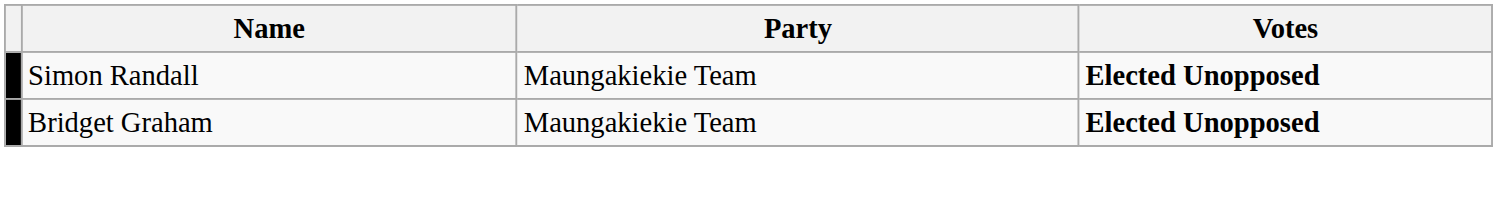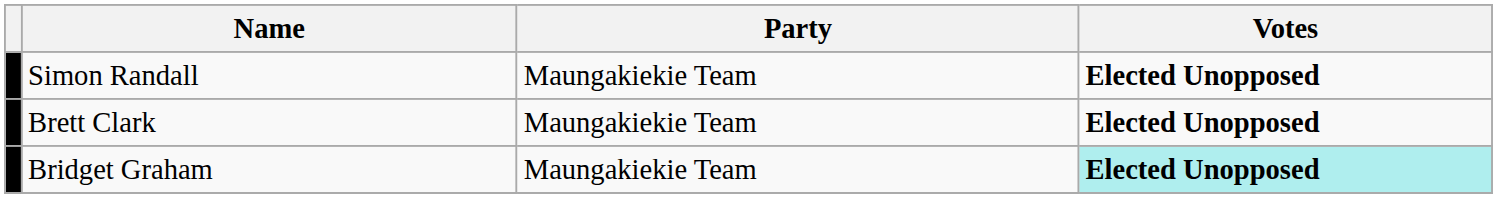 <table width="50%" class="wikitable" style="font-size: 95%; width=20%;">
 <tr>
 <th width=1%></th>
 <th width=30%>Name</th>
 <th width=34%>Party</th>
 <th width=25%>Votes</th>
 </tr>
 <tr>
 <td bgcolor=#000000></td>
 <td>Simon Randall</td>
 <td>Maungakiekie Team</td>
 <td><strong>Elected Unopposed</strong></td>
 </tr>
 <tr>
 <td bgcolor=#000000></td>
-<td>Bridget Graham</td>
+<td>Brett Clark</td>
 <td>Maungakiekie Team</td>
 <td><strong>Elected Unopposed</strong></td>
 </tr>
 <tr>
+<td bgcolor=#000000></td>
+<td>Bridget Graham</td>
+<td>Maungakiekie Team</td>
+<td style="background: paleturquoise;"><strong>Elected Unopposed</strong></td>
+</tr>
+<tr>
 </tr>
 </table>
